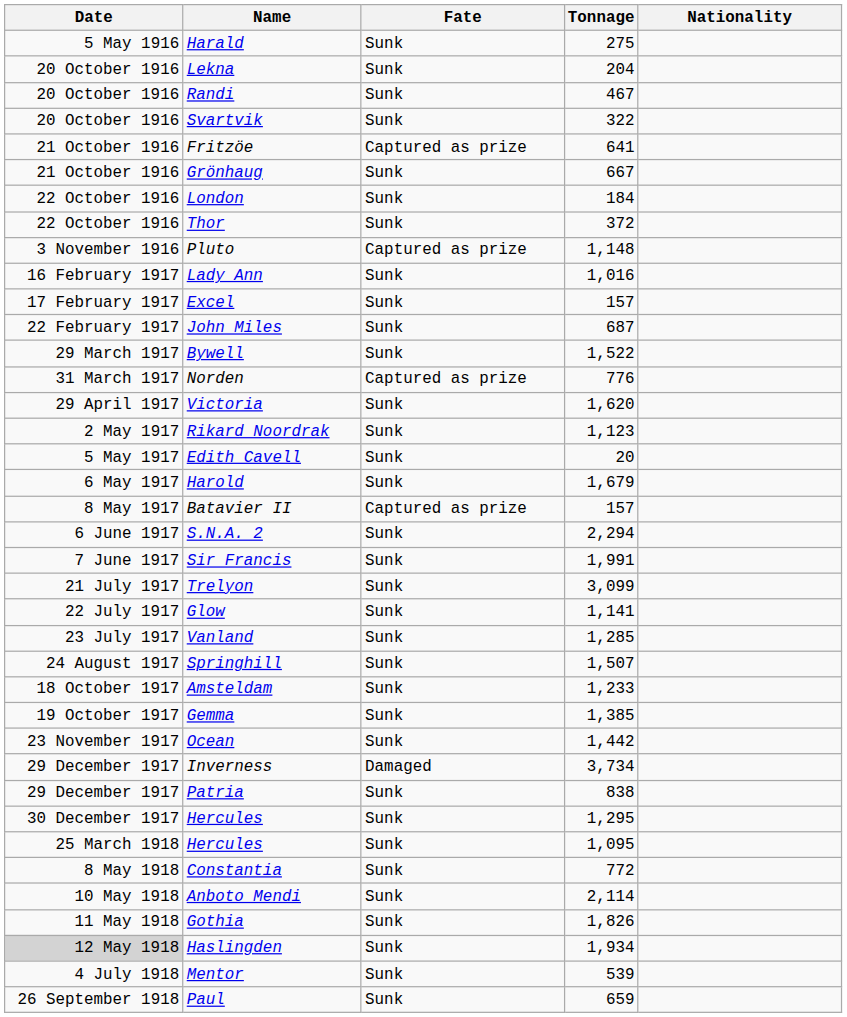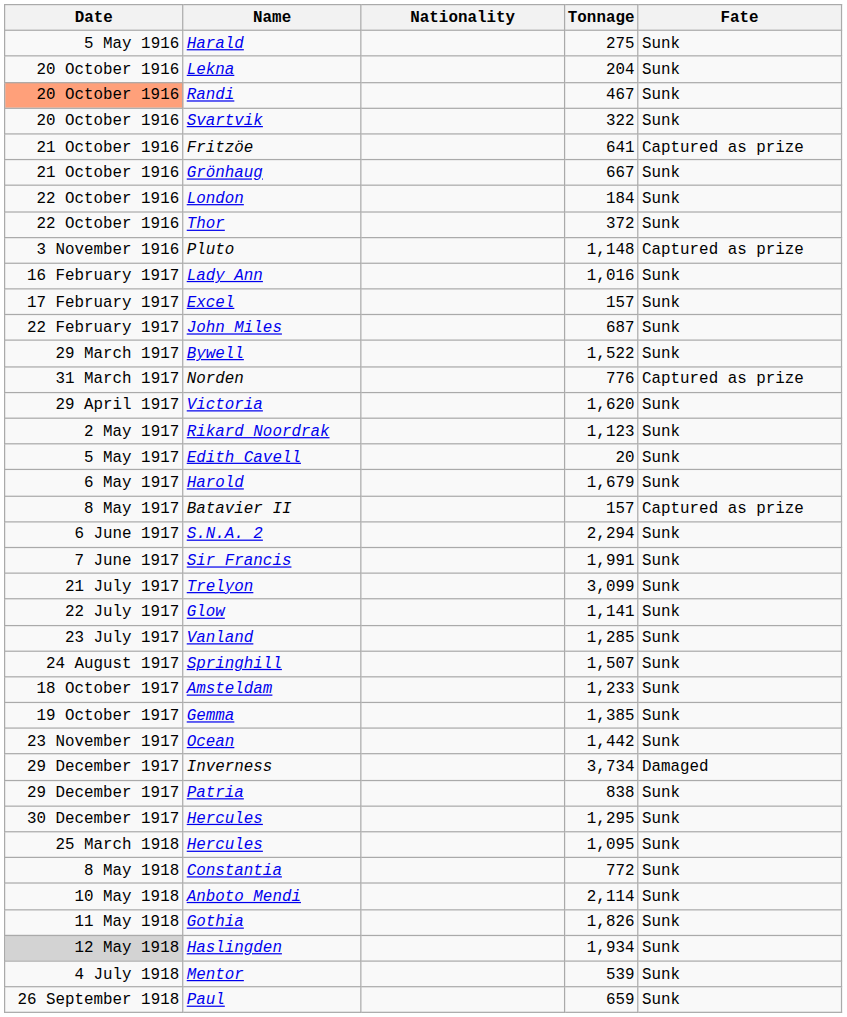 <table class="wikitable sortable">
 <tr>
 <th width="140px">Date</th>
 <th width="140px">Name</th>
+<th width="160px">Nationality</th>
+<th width="25px">Tonnage</th>
 <th width="160px">Fate</th>
-<th width="25px">Tonnage</th>
-<th width="160px">Nationality</th>
 </tr>
 <tr>
 <td align="right">5 May 1916</td>
 <td align="left"><a href='#'><em>Harald</em></a></td>
+<td align="left"></td>
+<td align="right">275</td>
 <td align="left">Sunk</td>
-<td align="right">275</td>
-<td align="left"></td>
 </tr>
 <tr>
 <td align="right">20 October 1916</td>
 <td align="left"><a href='#'><em>Lekna</em></a></td>
+<td align="left"></td>
+<td align="right">204</td>
 <td align="left">Sunk</td>
-<td align="right">204</td>
-<td align="left"></td>
 </tr>
 <tr>
-<td align="right">20 October 1916</td>
+<td align="right" style="background: lightsalmon;">20 October 1916</td>
 <td align="left"><a href='#'><em>Randi</em></a></td>
+<td align="left"></td>
+<td align="right">467</td>
 <td align="left">Sunk</td>
-<td align="right">467</td>
-<td align="left"></td>
 </tr>
 <tr>
 <td align="right">20 October 1916</td>
 <td align="left"><a href='#'><em>Svartvik</em></a></td>
+<td align="left"></td>
+<td align="right">322</td>
 <td align="left">Sunk</td>
-<td align="right">322</td>
-<td align="left"></td>
 </tr>
 <tr>
 <td align="right">21 October 1916</td>
 <td align="left"><em>Fritzöe</em></td>
+<td align="left"></td>
+<td align="right">641</td>
 <td align="left">Captured as prize</td>
-<td align="right">641</td>
-<td align="left"></td>
 </tr>
 <tr>
 <td align="right">21 October 1916</td>
 <td align="left"><a href='#'><em>Grönhaug</em></a></td>
+<td align="left"></td>
+<td align="right">667</td>
 <td align="left">Sunk</td>
-<td align="right">667</td>
-<td align="left"></td>
 </tr>
 <tr>
 <td align="right">22 October 1916</td>
 <td align="left"><a href='#'><em>London</em></a></td>
+<td align="left"></td>
+<td align="right">184</td>
 <td align="left">Sunk</td>
-<td align="right">184</td>
-<td align="left"></td>
 </tr>
 <tr>
 <td align="right">22 October 1916</td>
 <td align="left"><a href='#'><em>Thor</em></a></td>
+<td align="left"></td>
+<td align="right">372</td>
 <td align="left">Sunk</td>
-<td align="right">372</td>
-<td align="left"></td>
 </tr>
 <tr>
 <td align="right">3 November 1916</td>
 <td align="left"><em>Pluto</em></td>
+<td align="left"></td>
+<td align="right">1,148</td>
 <td align="left">Captured as prize</td>
-<td align="right">1,148</td>
-<td align="left"></td>
 </tr>
 <tr>
 <td align="right">16 February 1917</td>
 <td align="left"><a href='#'><em>Lady Ann</em></a></td>
+<td align="left"></td>
+<td align="right">1,016</td>
 <td align="left">Sunk</td>
-<td align="right">1,016</td>
-<td align="left"></td>
 </tr>
 <tr>
 <td align="right">17 February 1917</td>
 <td align="left"><a href='#'><em>Excel</em></a></td>
+<td align="left"></td>
+<td align="right">157</td>
 <td align="left">Sunk</td>
-<td align="right">157</td>
-<td align="left"></td>
 </tr>
 <tr>
 <td align="right">22 February 1917</td>
 <td align="left"><a href='#'><em>John Miles</em></a></td>
+<td align="left"></td>
+<td align="right">687</td>
 <td align="left">Sunk</td>
-<td align="right">687</td>
-<td align="left"></td>
 </tr>
 <tr>
 <td align="right">29 March 1917</td>
 <td align="left"><a href='#'><em>Bywell</em></a></td>
+<td align="left"></td>
+<td align="right">1,522</td>
 <td align="left">Sunk</td>
-<td align="right">1,522</td>
-<td align="left"></td>
 </tr>
 <tr>
 <td align="right">31 March 1917</td>
 <td align="left"><em>Norden</em></td>
+<td align="left"></td>
+<td align="right">776</td>
 <td align="left">Captured as prize</td>
-<td align="right">776</td>
-<td align="left"></td>
 </tr>
 <tr>
 <td align="right">29 April 1917</td>
 <td align="left"><a href='#'><em>Victoria</em></a></td>
+<td align="left"></td>
+<td align="right">1,620</td>
 <td align="left">Sunk</td>
-<td align="right">1,620</td>
-<td align="left"></td>
 </tr>
 <tr>
 <td align="right">2 May 1917</td>
 <td align="left"><a href='#'><em>Rikard Noordrak</em></a></td>
+<td align="left"></td>
+<td align="right">1,123</td>
 <td align="left">Sunk</td>
-<td align="right">1,123</td>
-<td align="left"></td>
 </tr>
 <tr>
 <td align="right">5 May 1917</td>
 <td align="left"><a href='#'><em>Edith Cavell</em></a></td>
+<td align="left"></td>
+<td align="right">20</td>
 <td align="left">Sunk</td>
-<td align="right">20</td>
-<td align="left"></td>
 </tr>
 <tr>
 <td align="right">6 May 1917</td>
 <td align="left"><a href='#'><em>Harold</em></a></td>
+<td align="left"></td>
+<td align="right">1,679</td>
 <td align="left">Sunk</td>
-<td align="right">1,679</td>
-<td align="left"></td>
 </tr>
 <tr>
 <td align="right">8 May 1917</td>
 <td align="left"><em>Batavier II</em></td>
+<td align="left"></td>
+<td align="right">157</td>
 <td align="left">Captured as prize</td>
-<td align="right">157</td>
-<td align="left"></td>
 </tr>
 <tr>
 <td align="right">6 June 1917</td>
 <td align="left"><a href='#'><em>S.N.A. 2</em></a></td>
+<td align="left"></td>
+<td align="right">2,294</td>
 <td align="left">Sunk</td>
-<td align="right">2,294</td>
-<td align="left"></td>
 </tr>
 <tr>
 <td align="right">7 June 1917</td>
 <td align="left"><a href='#'><em>Sir Francis</em></a></td>
+<td align="left"></td>
+<td align="right">1,991</td>
 <td align="left">Sunk</td>
-<td align="right">1,991</td>
-<td align="left"></td>
 </tr>
 <tr>
 <td align="right">21 July 1917</td>
 <td align="left"><a href='#'><em>Trelyon</em></a></td>
+<td align="left"></td>
+<td align="right">3,099</td>
 <td align="left">Sunk</td>
-<td align="right">3,099</td>
-<td align="left"></td>
 </tr>
 <tr>
 <td align="right">22 July 1917</td>
 <td align="left"><a href='#'><em>Glow</em></a></td>
+<td align="left"></td>
+<td align="right">1,141</td>
 <td align="left">Sunk</td>
-<td align="right">1,141</td>
-<td align="left"></td>
 </tr>
 <tr>
 <td align="right">23 July 1917</td>
 <td align="left"><a href='#'><em>Vanland</em></a></td>
+<td align="left"></td>
+<td align="right">1,285</td>
 <td align="left">Sunk</td>
-<td align="right">1,285</td>
-<td align="left"></td>
 </tr>
 <tr>
 <td align="right">24 August 1917</td>
 <td align="left"><a href='#'><em>Springhill</em></a></td>
+<td align="left"></td>
+<td align="right">1,507</td>
 <td align="left">Sunk</td>
-<td align="right">1,507</td>
-<td align="left"></td>
 </tr>
 <tr>
 <td align="right">18 October 1917</td>
 <td align="left"><a href='#'><em>Amsteldam</em></a></td>
+<td align="left"></td>
+<td align="right">1,233</td>
 <td align="left">Sunk</td>
-<td align="right">1,233</td>
-<td align="left"></td>
 </tr>
 <tr>
 <td align="right">19 October 1917</td>
 <td align="left"><a href='#'><em>Gemma</em></a></td>
+<td align="left"></td>
+<td align="right">1,385</td>
 <td align="left">Sunk</td>
-<td align="right">1,385</td>
-<td align="left"></td>
 </tr>
 <tr>
 <td align="right">23 November 1917</td>
 <td align="left"><a href='#'><em>Ocean</em></a></td>
+<td align="left"></td>
+<td align="right">1,442</td>
 <td align="left">Sunk</td>
-<td align="right">1,442</td>
-<td align="left"></td>
 </tr>
 <tr>
 <td align="right">29 December 1917</td>
 <td align="left"><em>Inverness</em></td>
+<td align="left"></td>
+<td align="right">3,734</td>
 <td align="left">Damaged</td>
-<td align="right">3,734</td>
-<td align="left"></td>
 </tr>
 <tr>
 <td align="right">29 December 1917</td>
 <td align="left"><a href='#'><em>Patria</em></a></td>
+<td align="left"></td>
+<td align="right">838</td>
 <td align="left">Sunk</td>
-<td align="right">838</td>
-<td align="left"></td>
 </tr>
 <tr>
 <td align="right">30 December 1917</td>
 <td align="left"><a href='#'><em>Hercules</em></a></td>
+<td align="left"></td>
+<td align="right">1,295</td>
 <td align="left">Sunk</td>
-<td align="right">1,295</td>
-<td align="left"></td>
 </tr>
 <tr>
 <td align="right">25 March 1918</td>
 <td align="left"><a href='#'><em>Hercules</em></a></td>
+<td align="left"></td>
+<td align="right">1,095</td>
 <td align="left">Sunk</td>
-<td align="right">1,095</td>
-<td align="left"></td>
 </tr>
 <tr>
 <td align="right">8 May 1918</td>
 <td align="left"><a href='#'><em>Constantia</em></a></td>
+<td align="left"></td>
+<td align="right">772</td>
 <td align="left">Sunk</td>
-<td align="right">772</td>
-<td align="left"></td>
 </tr>
 <tr>
 <td align="right">10 May 1918</td>
 <td align="left"><a href='#'><em>Anboto Mendi</em></a></td>
+<td align="left"></td>
+<td align="right">2,114</td>
 <td align="left">Sunk</td>
-<td align="right">2,114</td>
-<td align="left"></td>
 </tr>
 <tr>
 <td align="right">11 May 1918</td>
 <td align="left"><a href='#'><em>Gothia</em></a></td>
+<td align="left"></td>
+<td align="right">1,826</td>
 <td align="left">Sunk</td>
-<td align="right">1,826</td>
-<td align="left"></td>
 </tr>
 <tr>
 <td align="right" style="background: lightgrey;">12 May 1918</td>
 <td align="left"><a href='#'><em>Haslingden</em></a></td>
+<td align="left"></td>
+<td align="right">1,934</td>
 <td align="left">Sunk</td>
-<td align="right">1,934</td>
-<td align="left"></td>
 </tr>
 <tr>
 <td align="right">4 July 1918</td>
 <td align="left"><a href='#'><em>Mentor</em></a></td>
+<td align="left"></td>
+<td align="right">539</td>
 <td align="left">Sunk</td>
-<td align="right">539</td>
-<td align="left"></td>
 </tr>
 <tr>
 <td align="right">26 September 1918</td>
 <td align="left"><a href='#'><em>Paul</em></a></td>
+<td align="left"></td>
+<td align="right">659</td>
 <td align="left">Sunk</td>
-<td align="right">659</td>
-<td align="left"></td>
 </tr>
 </table>
